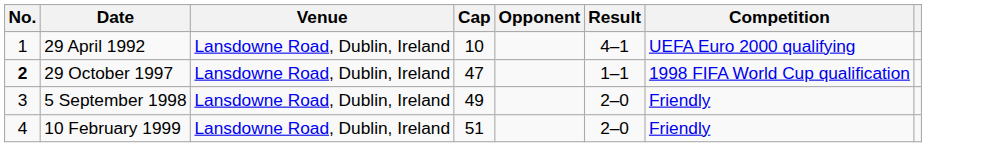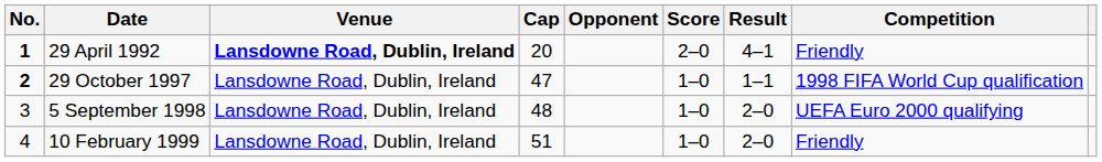 <table class="wikitable sortable">
 <tr>
 <th scope="col">No.</th>
 <th scope="col">Date</th>
 <th scope="col">Venue</th>
 <th scope="col">Cap</th>
 <th scope="col">Opponent</th>
+<th scope="col">Score</th>
 <th scope="col">Result</th>
 <th scope="col">Competition</th>
 <th scope="col" class="unsortable"></th>
 </tr>
 <tr>
-<td style="text-align: center;">1</td>
+<td style="text-align: center;"><strong>1</strong></td>
 <td>29 April 1992</td>
-<td><a href='#'>Lansdowne Road</a>, Dublin, Ireland</td>
-<td style="text-align: center;">10</td>
+<td><strong><a href='#'>Lansdowne Road</a>, Dublin, Ireland</strong></td>
+<td style="text-align: center;">20</td>
 <td></td>
+<td style="text-align: center;">2–0</td>
 <td style="text-align: center;">4–1</td>
-<td><a href='#'>UEFA Euro 2000 qualifying</a></td>
+<td><a href='#'>Friendly</a></td>
 <td style="text-align: center;"></td>
 </tr>
 <tr>
 <td style="text-align: center;"><strong>2</strong></td>
 <td>29 October 1997</td>
 <td><a href='#'>Lansdowne Road</a>, Dublin, Ireland</td>
 <td style="text-align: center;">47</td>
 <td></td>
+<td style="text-align: center;">1–0</td>
 <td style="text-align: center;">1–1</td>
 <td><a href='#'>1998 FIFA World Cup qualification</a></td>
 <td style="text-align: center;"></td>
 </tr>
 <tr>
 <td style="text-align: center;">3</td>
 <td>5 September 1998</td>
 <td><a href='#'>Lansdowne Road</a>, Dublin, Ireland</td>
-<td style="text-align: center;">49</td>
+<td style="text-align: center;">48</td>
 <td></td>
+<td style="text-align: center;">1–0</td>
 <td style="text-align: center;">2–0</td>
-<td><a href='#'>Friendly</a></td>
+<td><a href='#'>UEFA Euro 2000 qualifying</a></td>
 <td style="text-align: center;"></td>
 </tr>
 <tr>
 <td style="text-align: center;">4</td>
 <td>10 February 1999</td>
 <td><a href='#'>Lansdowne Road</a>, Dublin, Ireland</td>
 <td style="text-align: center;">51</td>
 <td></td>
+<td style="text-align: center;">1–0</td>
 <td style="text-align: center;">2–0</td>
 <td><a href='#'>Friendly</a></td>
 <td style="text-align: center;"></td>
 </tr>
 </table>
